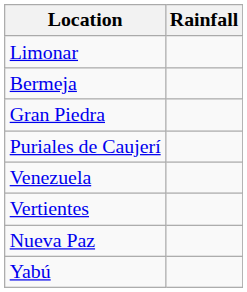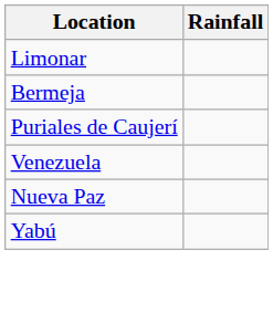 <table class="wikitable" style="float:right;margin:0 0 1em 1em;">
 <tr>
 <th>Location</th>
 <th>Rainfall</th>
 </tr>
 <tr>
 <td><a href='#'>Limonar</a></td>
 <td></td>
 </tr>
 <tr>
 <td><a href='#'>Bermeja</a></td>
 <td></td>
 </tr>
 <tr>
-<td><a href='#'>Gran Piedra</a></td>
-<td></td>
-</tr>
-<tr>
 <td><a href='#'>Puriales de Caujerí</a></td>
 <td></td>
 </tr>
 <tr>
 <td><a href='#'>Venezuela</a></td>
-<td></td>
-</tr>
-<tr>
-<td><a href='#'>Vertientes</a></td>
 <td></td>
 </tr>
 <tr>
 <td><a href='#'>Nueva Paz</a></td>
 <td></td>
 </tr>
 <tr>
 <td><a href='#'>Yabú</a></td>
 <td></td>
 </tr>
 </table>
